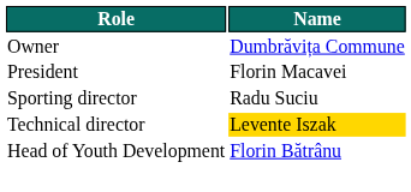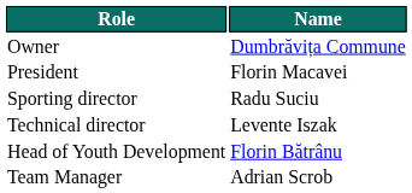 <table class="toccolours">
 <tr>
 <th style="background:#076d65;color:#FFFFFF;border:1px solid #000000;">Role</th>
 <th style="background:#076d65;color:#FFFFFF;border:1px solid #000000;">Name</th>
 </tr>
 <tr>
 <td>Owner</td>
 <td> <a href='#'>Dumbrăvița Commune</a></td>
 </tr>
 <tr>
 <td>President</td>
 <td> Florin Macavei</td>
 </tr>
 <tr>
 <td>Sporting director</td>
 <td> Radu Suciu</td>
 </tr>
 <tr>
 <td>Technical director</td>
-<td style="background: gold;"> Levente Iszak</td>
+<td> Levente Iszak</td>
 </tr>
 <tr>
 <td>Head of Youth Development</td>
 <td> <a href='#'>Florin Bătrânu</a></td>
 </tr>
+<tr>
+<td>Team Manager</td>
+<td> Adrian Scrob</td>
+</tr>
 </table>
